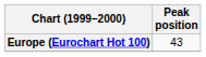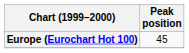 <table class="wikitable sortable plainrowheaders" style="text-align:center">
 <tr>
 <th>Chart (1999–2000)</th>
 <th>Peak<br>position</th>
 </tr>
 <tr>
 <th scope="row">Europe (<a href='#'>Eurochart Hot 100</a>)</th>
-<td>43</td>
+<td>45</td>
 </tr>
 <tr>
 </tr>
 <tr>
 </tr>
 <tr>
 </tr>
 </table>
